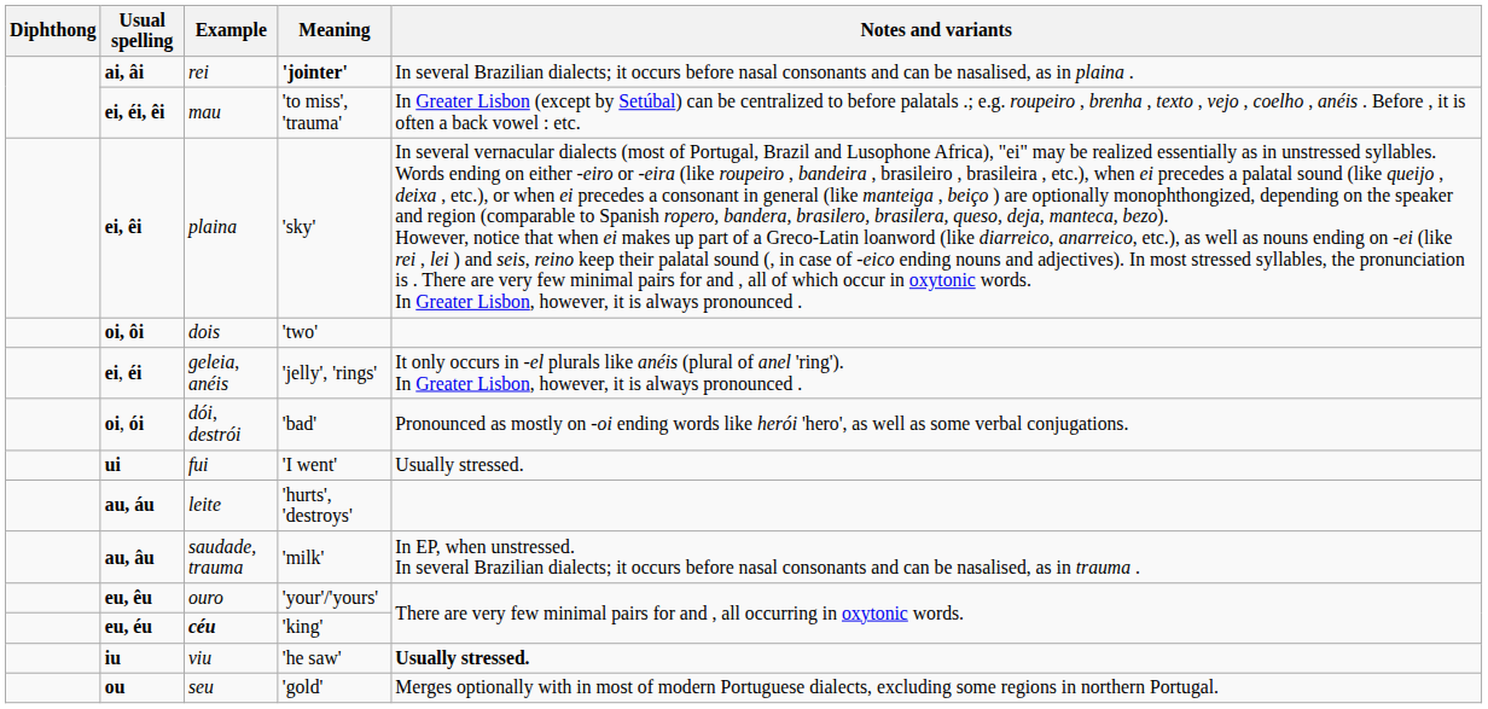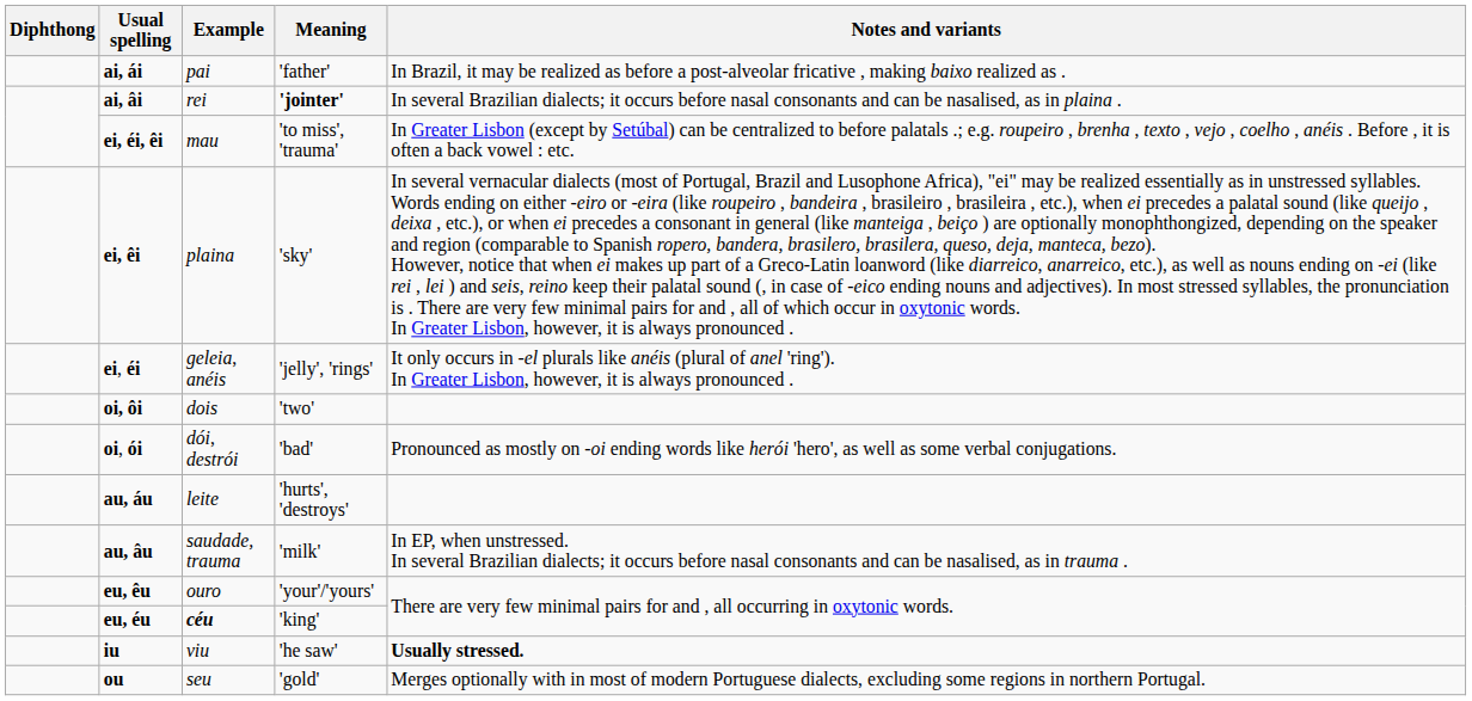 <table class="wikitable">
 <tr>
 <th>Diphthong</th>
 <th>Usual spelling</th>
 <th>Example</th>
 <th>Meaning</th>
 <th>Notes and variants</th>
+</tr>
+<tr>
+<td></td>
+<td><strong>ai, ái</strong></td>
+<td><em>pai</em></td>
+<td>'father'</td>
+<td>In Brazil, it may be realized as  before a post-alveolar fricative , making <em>baixo</em> realized as .</td>
 </tr>
 <tr>
 <td rowspan="2"></td>
 <td><strong>ai, âi</strong></td>
 <td><em>rei</em></td>
 <td><strong>'jointer'</strong></td>
 <td>In several Brazilian dialects; it occurs before nasal consonants and can be nasalised, as in <em>plaina</em> .</td>
 </tr>
 <tr>
 <td><strong>ei, éi, êi</strong></td>
 <td><em>mau</em></td>
 <td>'to miss', 'trauma'</td>
 <td>In <a href='#'>Greater Lisbon</a> (except by <a href='#'>Setúbal</a>)  can be centralized to  before palatals .; e.g. <em>roupeiro</em> , <em>brenha</em> , <em>texto</em> , <em>vejo</em> , <em>coelho</em> , <em>anéis</em> . Before , it is often a back vowel :  etc.</td>
 </tr>
 <tr>
 <td></td>
 <td><strong>ei, êi</strong></td>
 <td><em>plaina</em></td>
 <td>'sky'</td>
 <td>In several vernacular dialects (most of Portugal, Brazil and Lusophone Africa), "ei" may be realized essentially as  in unstressed syllables. Words ending on either <em>-eiro</em> or -<em>eira</em> (like <em>roupeiro</em> , <em>bandeira</em> , brasileiro , brasileira , etc.), when <em>ei</em> precedes a palatal sound (like <em>queijo</em> , <em>deixa</em> , etc.), or when <em>ei</em> precedes a consonant in general (like <em>manteiga</em> , <em>beiço</em> ) are optionally monophthongized, depending on the speaker and region (comparable to Spanish <em>ropero, bandera, brasilero, brasilera, queso, deja, manteca, bezo</em>).<br>However, notice that when <em>ei</em> makes up part of a Greco-Latin loanword (like <em>diarreico</em>, <em>anarreico</em>, etc.), as well as nouns ending on <em>-ei</em> (like <em>rei</em> , <em>lei</em> ) and <em>seis</em>, <em>reino</em> keep their palatal sound  (, in case of <em>-eico</em> ending nouns and adjectives). In most stressed syllables, the pronunciation is . There are very few minimal pairs for  and , all of which occur in <a href='#'>oxytonic</a> words.<br>In <a href='#'>Greater Lisbon</a>, however, it is always pronounced .</td>
 </tr>
 <tr>
 <td></td>
+<td><strong>ei</strong>, <strong>éi</strong></td>
+<td><em>geleia</em>, <em>anéis</em></td>
+<td>'jelly', 'rings'</td>
+<td>It only occurs in <em>-el</em> plurals like <em>anéis</em> (plural of <em>anel</em> 'ring').<br>In <a href='#'>Greater Lisbon</a>, however, it is always pronounced .</td>
+</tr>
+<tr>
+<td></td>
 <td><strong>oi, ôi</strong></td>
 <td><em>dois</em></td>
 <td>'two'</td>
 <td></td>
 </tr>
 <tr>
 <td></td>
-<td><strong>ei</strong>, <strong>éi</strong></td>
-<td><em>geleia</em>, <em>anéis</em></td>
-<td>'jelly', 'rings'</td>
-<td>It only occurs in <em>-el</em> plurals like <em>anéis</em> (plural of <em>anel</em> 'ring').<br>In <a href='#'>Greater Lisbon</a>, however, it is always pronounced .</td>
-</tr>
-<tr>
-<td></td>
 <td><strong>oi</strong>, <strong>ói</strong></td>
 <td><em>dói</em>, <em>destrói</em></td>
 <td>'bad'</td>
 <td>Pronounced as  mostly on <em>-oi</em> ending words like <em>herói</em> 'hero', as well as some verbal conjugations.</td>
-</tr>
-<tr>
-<td></td>
-<td><strong>ui</strong></td>
-<td><em>fui</em></td>
-<td>'I went'</td>
-<td>Usually stressed.</td>
 </tr>
 <tr>
 <td></td>
 <td><strong>au, áu</strong></td>
 <td><em>leite</em></td>
 <td>'hurts', 'destroys'</td>
 <td></td>
 </tr>
 <tr>
 <td></td>
 <td><strong>au, âu</strong></td>
 <td><em>saudade, trauma</em></td>
 <td>'milk'</td>
 <td>In EP, when unstressed.<br>In several Brazilian dialects; it occurs before nasal consonants and can be nasalised, as in <em>trauma</em> .</td>
 </tr>
 <tr>
 <td></td>
 <td><strong>eu, êu</strong></td>
 <td><em>ouro</em></td>
 <td>'your'/'yours'</td>
 <td rowspan="2">There are very few minimal pairs for  and , all occurring in <a href='#'>oxytonic</a> words.</td>
 </tr>
 <tr>
 <td></td>
 <td><strong>eu, éu</strong></td>
 <td><strong><em>céu</em></strong></td>
 <td>'king'</td>
 </tr>
 <tr>
 <td></td>
 <td><strong>iu</strong></td>
 <td><em>viu</em></td>
 <td>'he saw'</td>
 <td><strong>Usually stressed.</strong></td>
 </tr>
 <tr>
 <td></td>
 <td><strong>ou</strong></td>
 <td><em>seu</em></td>
 <td>'gold'</td>
 <td>Merges optionally with  in most of modern Portuguese dialects, excluding some regions in northern Portugal.</td>
 </tr>
 </table>
